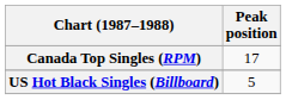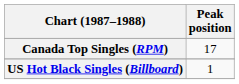 <table class="wikitable sortable plainrowheaders" style="text-align:center">
 <tr>
 <th>Chart (1987–1988)</th>
 <th>Peak<br>position</th>
 </tr>
 <tr>
 </tr>
 <tr>
 <th scope="row">Canada Top Singles (<em><a href='#'>RPM</a></em>)</th>
 <td>17</td>
 </tr>
 <tr>
 </tr>
 <tr>
 </tr>
 <tr>
 </tr>
 <tr>
 </tr>
 <tr>
 </tr>
 <tr>
 </tr>
 <tr>
 <th scope="row">US <a href='#'>Hot Black Singles</a> (<em><a href='#'>Billboard</a></em>)</th>
-<td>5</td>
+<td>1</td>
 </tr>
 <tr>
 </tr>
 </table>
